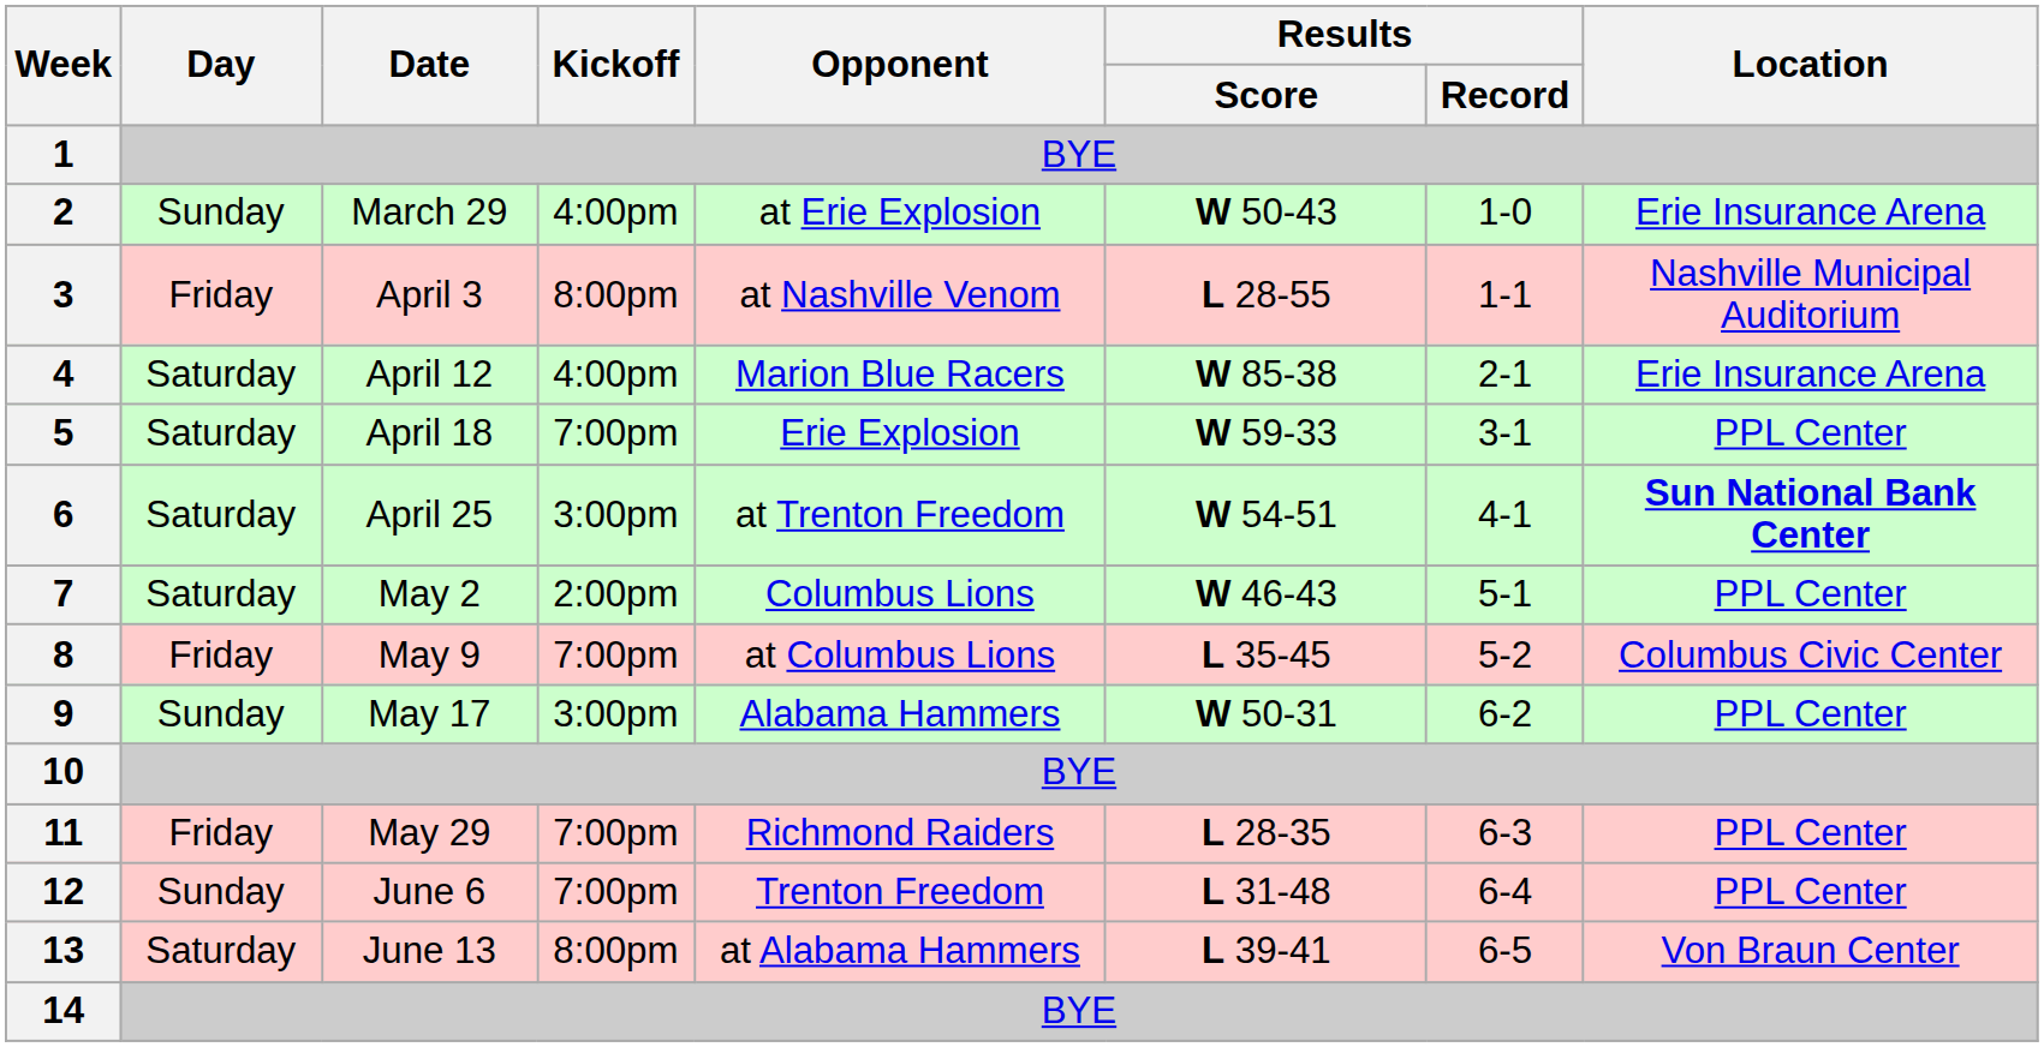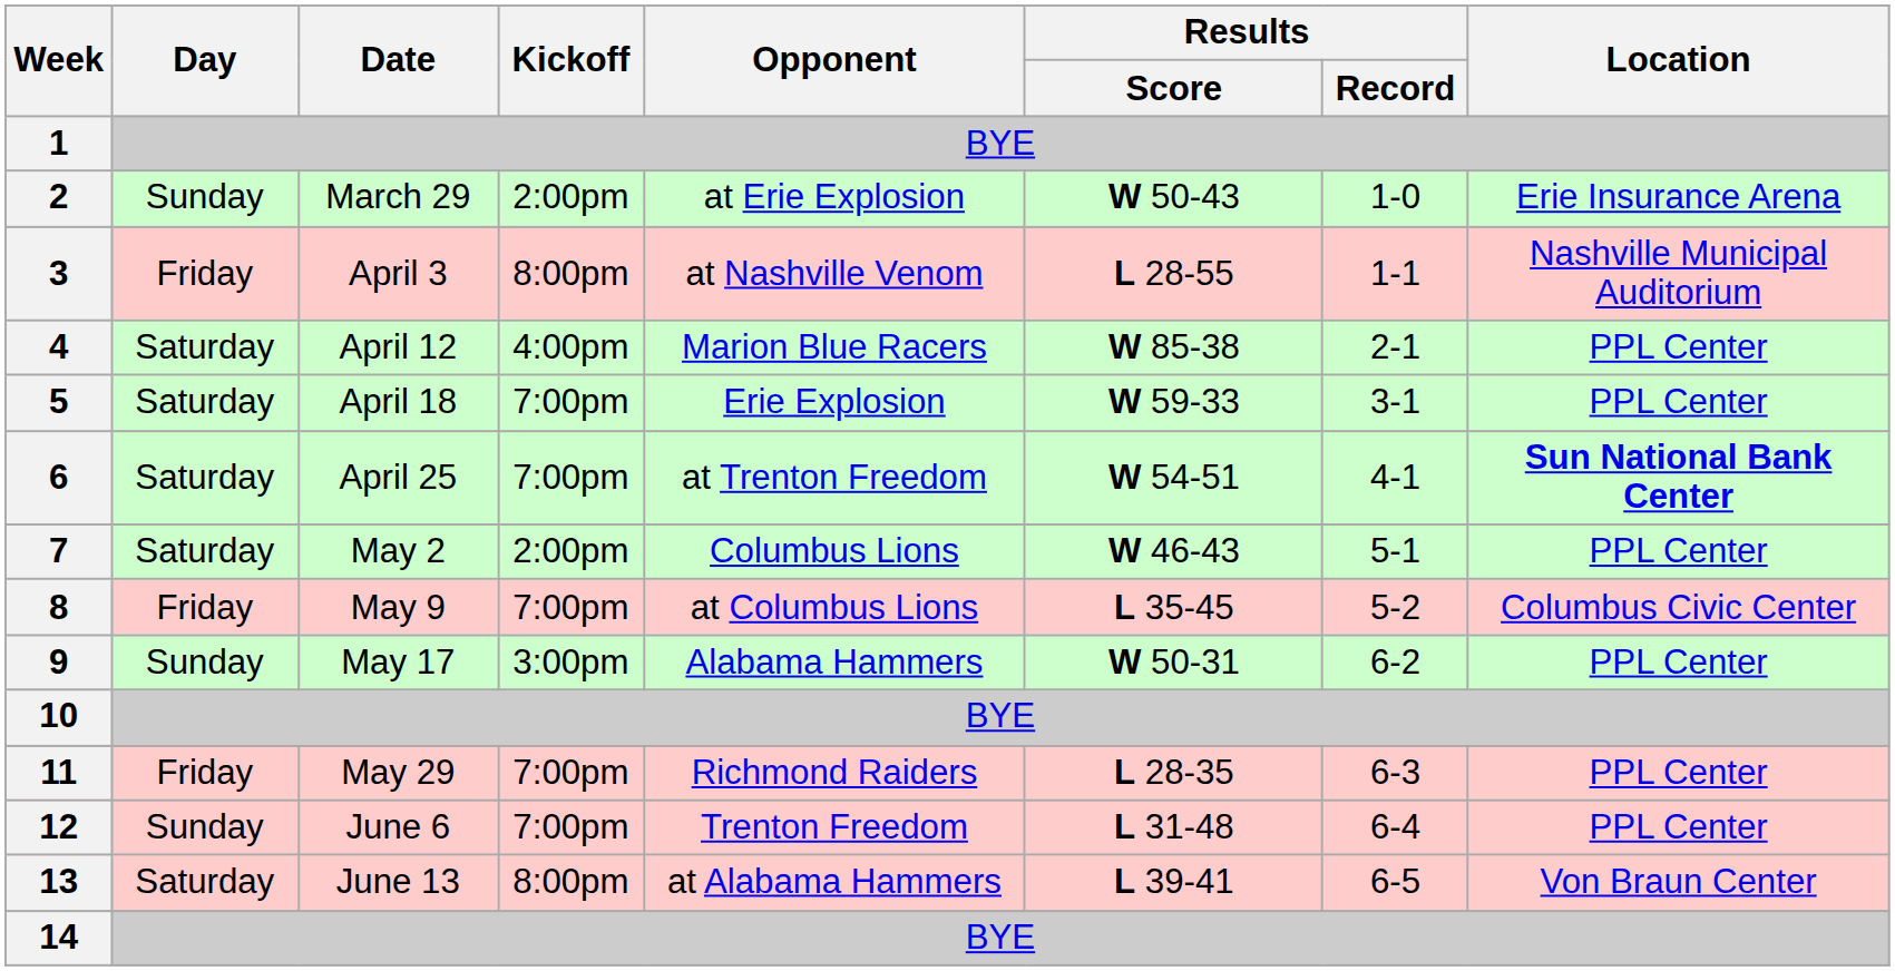 <table class="wikitable">
 <tr>
 <th rowspan="2" width="40">Week</th>
 <th rowspan="2" width="80">Day</th>
 <th rowspan="2" width="90">Date</th>
 <th rowspan="2" width="60">Kickoff</th>
 <th rowspan="2" width="180">Opponent</th>
 <th colspan="2" width="200">Results</th>
 <th rowspan="2" width="200">Location</th>
 </tr>
 <tr>
 <th width="140">Score</th>
 <th width="60">Record</th>
 </tr>
 <tr align="center" bgcolor="#CCCCCC">
 <th>1</th>
 <td colSpan=7><a href='#'>BYE</a></td>
 </tr>
 <tr align="center" bgcolor="#CCFFCC">
 <th>2</th>
 <td>Sunday</td>
 <td>March 29</td>
-<td>4:00pm</td>
+<td>2:00pm</td>
 <td>at <a href='#'>Erie Explosion</a></td>
 <td><strong>W</strong> 50-43</td>
 <td>1-0</td>
 <td><a href='#'>Erie Insurance Arena</a></td>
 </tr>
 <tr align="center" bgcolor="#FFCCCC">
 <th>3</th>
 <td>Friday</td>
 <td>April 3</td>
 <td>8:00pm</td>
 <td>at <a href='#'>Nashville Venom</a></td>
 <td><strong>L</strong> 28-55</td>
 <td>1-1</td>
 <td><a href='#'>Nashville Municipal Auditorium</a></td>
 </tr>
 <tr align="center" bgcolor="#CCFFCC">
 <th>4</th>
 <td>Saturday</td>
 <td>April 12</td>
 <td>4:00pm</td>
 <td><a href='#'>Marion Blue Racers</a></td>
 <td><strong>W</strong> 85-38</td>
 <td>2-1</td>
-<td><a href='#'>Erie Insurance Arena</a></td>
+<td><a href='#'>PPL Center</a></td>
 </tr>
 <tr align="center" bgcolor="#CCFFCC">
 <th>5</th>
 <td>Saturday</td>
 <td>April 18</td>
 <td>7:00pm</td>
 <td><a href='#'>Erie Explosion</a></td>
 <td><strong>W</strong> 59-33</td>
 <td>3-1</td>
 <td><a href='#'>PPL Center</a></td>
 </tr>
 <tr align="center" bgcolor="#CCFFCC">
 <th>6</th>
 <td>Saturday</td>
 <td>April 25</td>
-<td>3:00pm</td>
+<td>7:00pm</td>
 <td>at <a href='#'>Trenton Freedom</a></td>
 <td><strong>W</strong> 54-51</td>
 <td>4-1</td>
 <td><strong><a href='#'>Sun National Bank Center</a></strong></td>
 </tr>
 <tr align="center" bgcolor="#CCFFCC">
 <th>7</th>
 <td>Saturday</td>
 <td>May 2</td>
 <td>2:00pm</td>
 <td><a href='#'>Columbus Lions</a></td>
 <td><strong>W</strong> 46-43</td>
 <td>5-1</td>
 <td><a href='#'>PPL Center</a></td>
 </tr>
 <tr align="center" bgcolor="#FFCCCC">
 <th>8</th>
 <td>Friday</td>
 <td>May 9</td>
 <td>7:00pm</td>
 <td>at <a href='#'>Columbus Lions</a></td>
 <td><strong>L</strong> 35-45</td>
 <td>5-2</td>
 <td><a href='#'>Columbus Civic Center</a></td>
 </tr>
 <tr align="center" bgcolor="#CCFFCC">
 <th>9</th>
 <td>Sunday</td>
 <td>May 17</td>
 <td>3:00pm</td>
 <td><a href='#'>Alabama Hammers</a></td>
 <td><strong>W</strong> 50-31</td>
 <td>6-2</td>
 <td><a href='#'>PPL Center</a></td>
 </tr>
 <tr align="center" bgcolor="#CCCCCC">
 <th>10</th>
 <td colSpan=7><a href='#'>BYE</a></td>
 </tr>
 <tr align="center" bgcolor="#FFCCCC">
 <th>11</th>
 <td>Friday</td>
 <td>May 29</td>
 <td>7:00pm</td>
 <td><a href='#'>Richmond Raiders</a></td>
 <td><strong>L</strong> 28-35</td>
 <td>6-3</td>
 <td><a href='#'>PPL Center</a></td>
 </tr>
 <tr align="center" bgcolor="#FFCCCC">
 <th>12</th>
 <td>Sunday</td>
 <td>June 6</td>
 <td>7:00pm</td>
 <td><a href='#'>Trenton Freedom</a></td>
 <td><strong>L</strong> 31-48</td>
 <td>6-4</td>
 <td><a href='#'>PPL Center</a></td>
 </tr>
 <tr align="center" bgcolor="#FFCCCC">
 <th>13</th>
 <td>Saturday</td>
 <td>June 13</td>
 <td>8:00pm</td>
 <td>at <a href='#'>Alabama Hammers</a></td>
 <td><strong>L</strong> 39-41</td>
 <td>6-5</td>
 <td><a href='#'>Von Braun Center</a></td>
 </tr>
 <tr align="center" bgcolor="#CCCCCC">
 <th>14</th>
 <td colSpan=7><a href='#'>BYE</a></td>
 </tr>
 </table>
